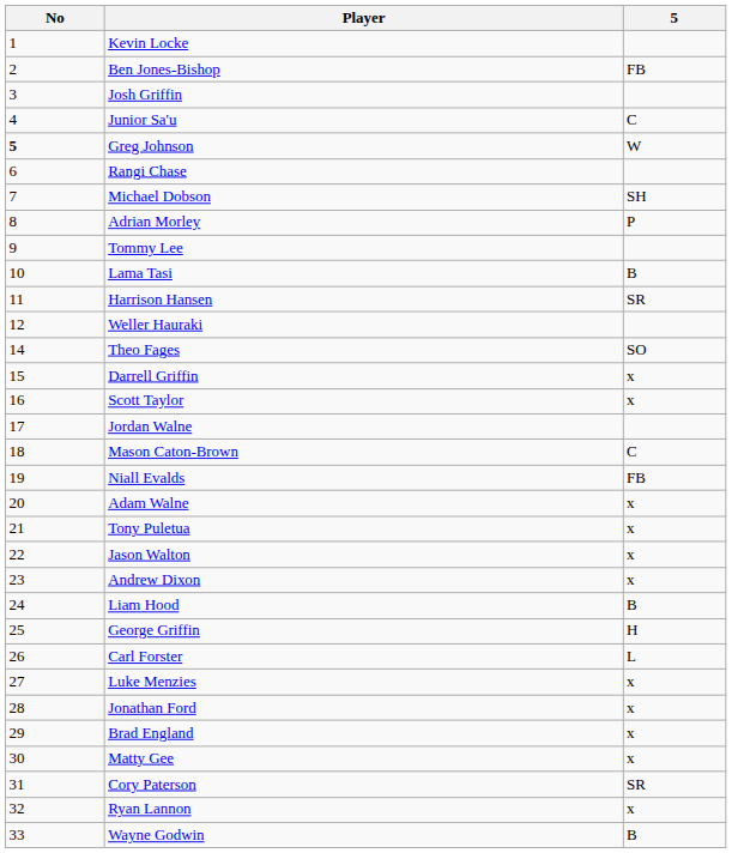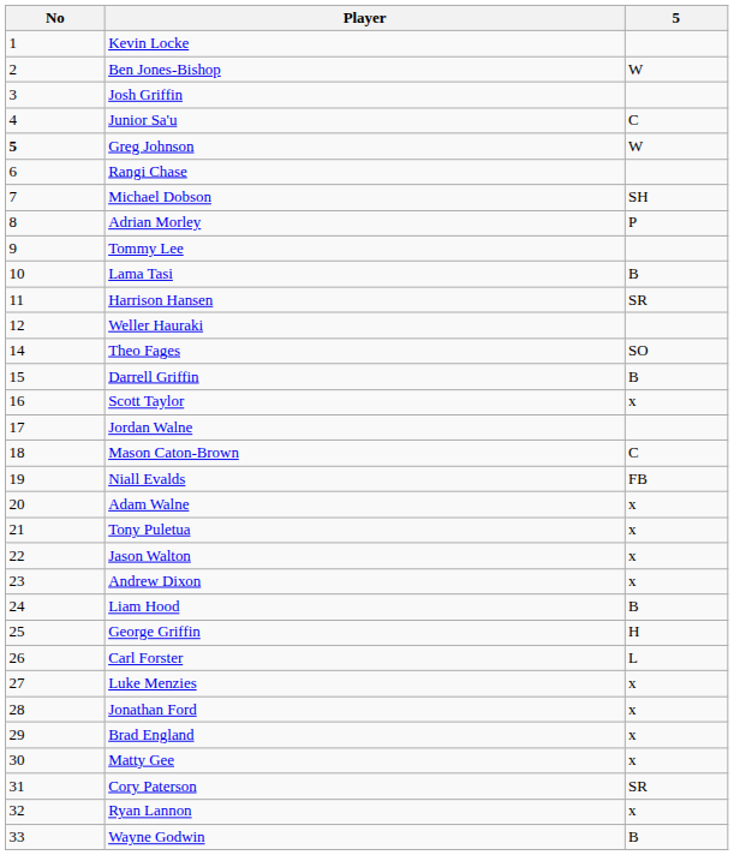 <table class="wikitable"  style="font-size:85%; width:40%;">
 <tr>
 <th>No</th>
 <th>Player</th>
 <th>5</th>
 </tr>
 <tr>
 <td>1</td>
 <td><a href='#'>Kevin Locke</a></td>
 <td></td>
 </tr>
 <tr>
 <td>2</td>
 <td><a href='#'>Ben Jones-Bishop</a></td>
-<td>FB</td>
+<td>W</td>
 </tr>
 <tr>
 <td>3</td>
 <td><a href='#'>Josh Griffin</a></td>
 <td></td>
 </tr>
 <tr>
 <td>4</td>
 <td><a href='#'>Junior Sa'u</a></td>
 <td>C</td>
 </tr>
 <tr>
 <td><strong>5</strong></td>
 <td><a href='#'>Greg Johnson</a></td>
 <td>W</td>
 </tr>
 <tr>
 <td>6</td>
 <td><a href='#'>Rangi Chase</a></td>
 <td></td>
 </tr>
 <tr>
 <td>7</td>
 <td><a href='#'>Michael Dobson</a></td>
 <td>SH</td>
 </tr>
 <tr>
 <td>8</td>
 <td><a href='#'>Adrian Morley</a></td>
 <td>P</td>
 </tr>
 <tr>
 <td>9</td>
 <td><a href='#'>Tommy Lee</a></td>
 <td></td>
 </tr>
 <tr>
 <td>10</td>
 <td><a href='#'>Lama Tasi</a></td>
 <td>B</td>
 </tr>
 <tr>
 <td>11</td>
 <td><a href='#'>Harrison Hansen</a></td>
 <td>SR</td>
 </tr>
 <tr>
 <td>12</td>
 <td><a href='#'>Weller Hauraki</a></td>
 <td></td>
 </tr>
 <tr>
 <td>14</td>
 <td><a href='#'>Theo Fages</a></td>
 <td>SO</td>
 </tr>
 <tr>
 <td>15</td>
 <td><a href='#'>Darrell Griffin</a></td>
-<td>x</td>
+<td>B</td>
 </tr>
 <tr>
 <td>16</td>
 <td><a href='#'>Scott Taylor</a></td>
 <td>x</td>
 </tr>
 <tr>
 <td>17</td>
 <td><a href='#'>Jordan Walne</a></td>
 <td></td>
 </tr>
 <tr>
 <td>18</td>
 <td><a href='#'>Mason Caton-Brown</a></td>
 <td>C</td>
 </tr>
 <tr>
 <td>19</td>
 <td><a href='#'>Niall Evalds</a></td>
 <td>FB</td>
 </tr>
 <tr>
 <td>20</td>
 <td><a href='#'>Adam Walne</a></td>
 <td>x</td>
 </tr>
 <tr>
 <td>21</td>
 <td><a href='#'>Tony Puletua</a></td>
 <td>x</td>
 </tr>
 <tr>
 <td>22</td>
 <td><a href='#'>Jason Walton</a></td>
 <td>x</td>
 </tr>
 <tr>
 <td>23</td>
 <td><a href='#'>Andrew Dixon</a></td>
 <td>x</td>
 </tr>
 <tr>
 <td>24</td>
 <td><a href='#'>Liam Hood</a></td>
 <td>B</td>
 </tr>
 <tr>
 <td>25</td>
 <td><a href='#'>George Griffin</a></td>
 <td>H</td>
 </tr>
 <tr>
 <td>26</td>
 <td><a href='#'>Carl Forster</a></td>
 <td>L</td>
 </tr>
 <tr>
 <td>27</td>
 <td><a href='#'>Luke Menzies</a></td>
 <td>x</td>
 </tr>
 <tr>
 <td>28</td>
 <td><a href='#'>Jonathan Ford</a></td>
 <td>x</td>
 </tr>
 <tr>
 <td>29</td>
 <td><a href='#'>Brad England</a></td>
 <td>x</td>
 </tr>
 <tr>
 <td>30</td>
 <td><a href='#'>Matty Gee</a></td>
 <td>x</td>
 </tr>
 <tr>
 <td>31</td>
 <td><a href='#'>Cory Paterson</a></td>
 <td>SR</td>
 </tr>
 <tr>
 <td>32</td>
 <td><a href='#'>Ryan Lannon</a></td>
 <td>x</td>
 </tr>
 <tr>
 <td>33</td>
 <td><a href='#'>Wayne Godwin</a></td>
 <td>B</td>
 </tr>
 </table>
